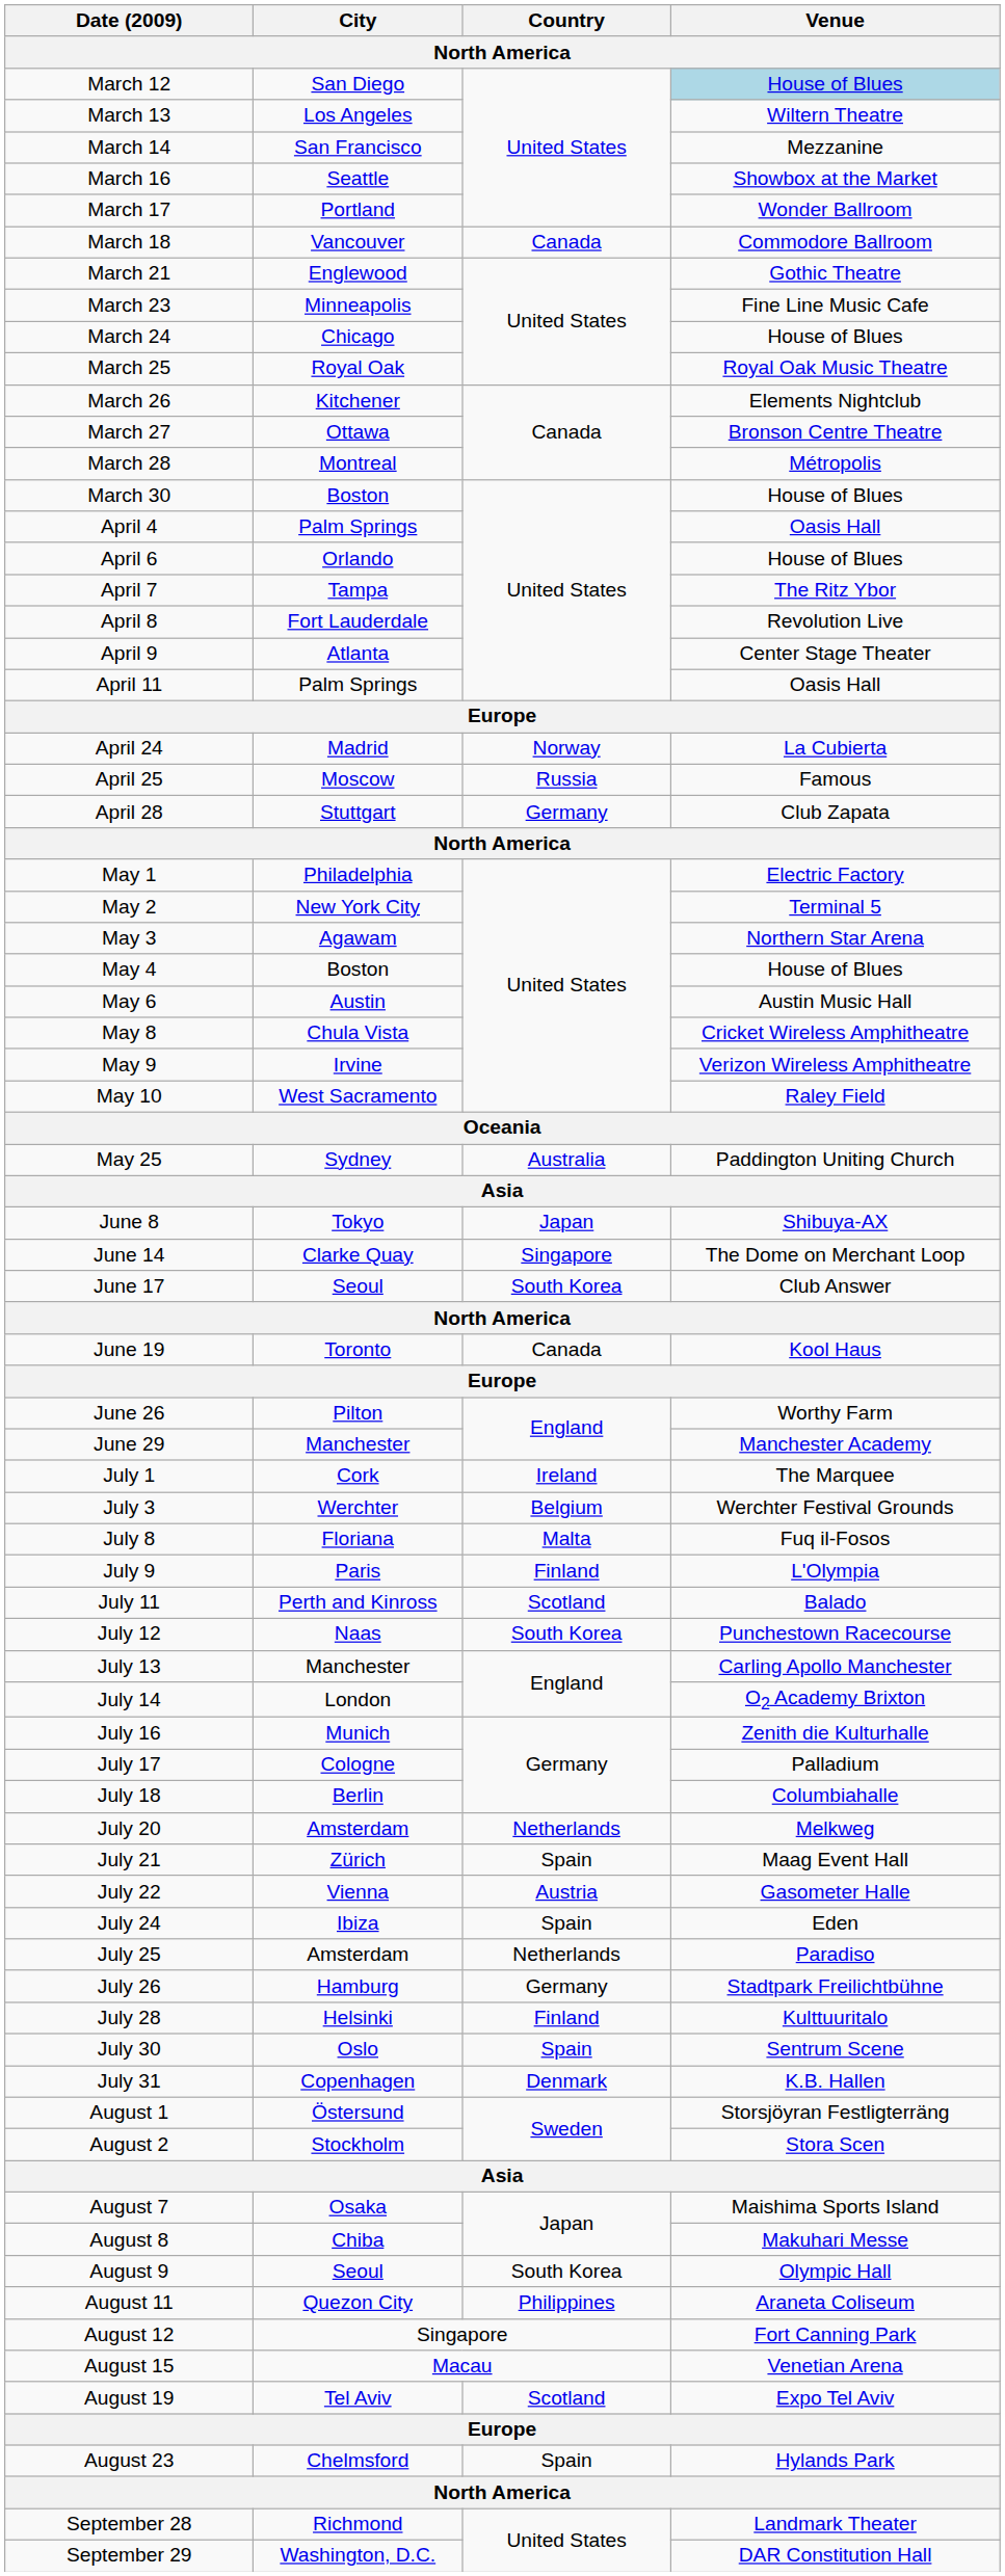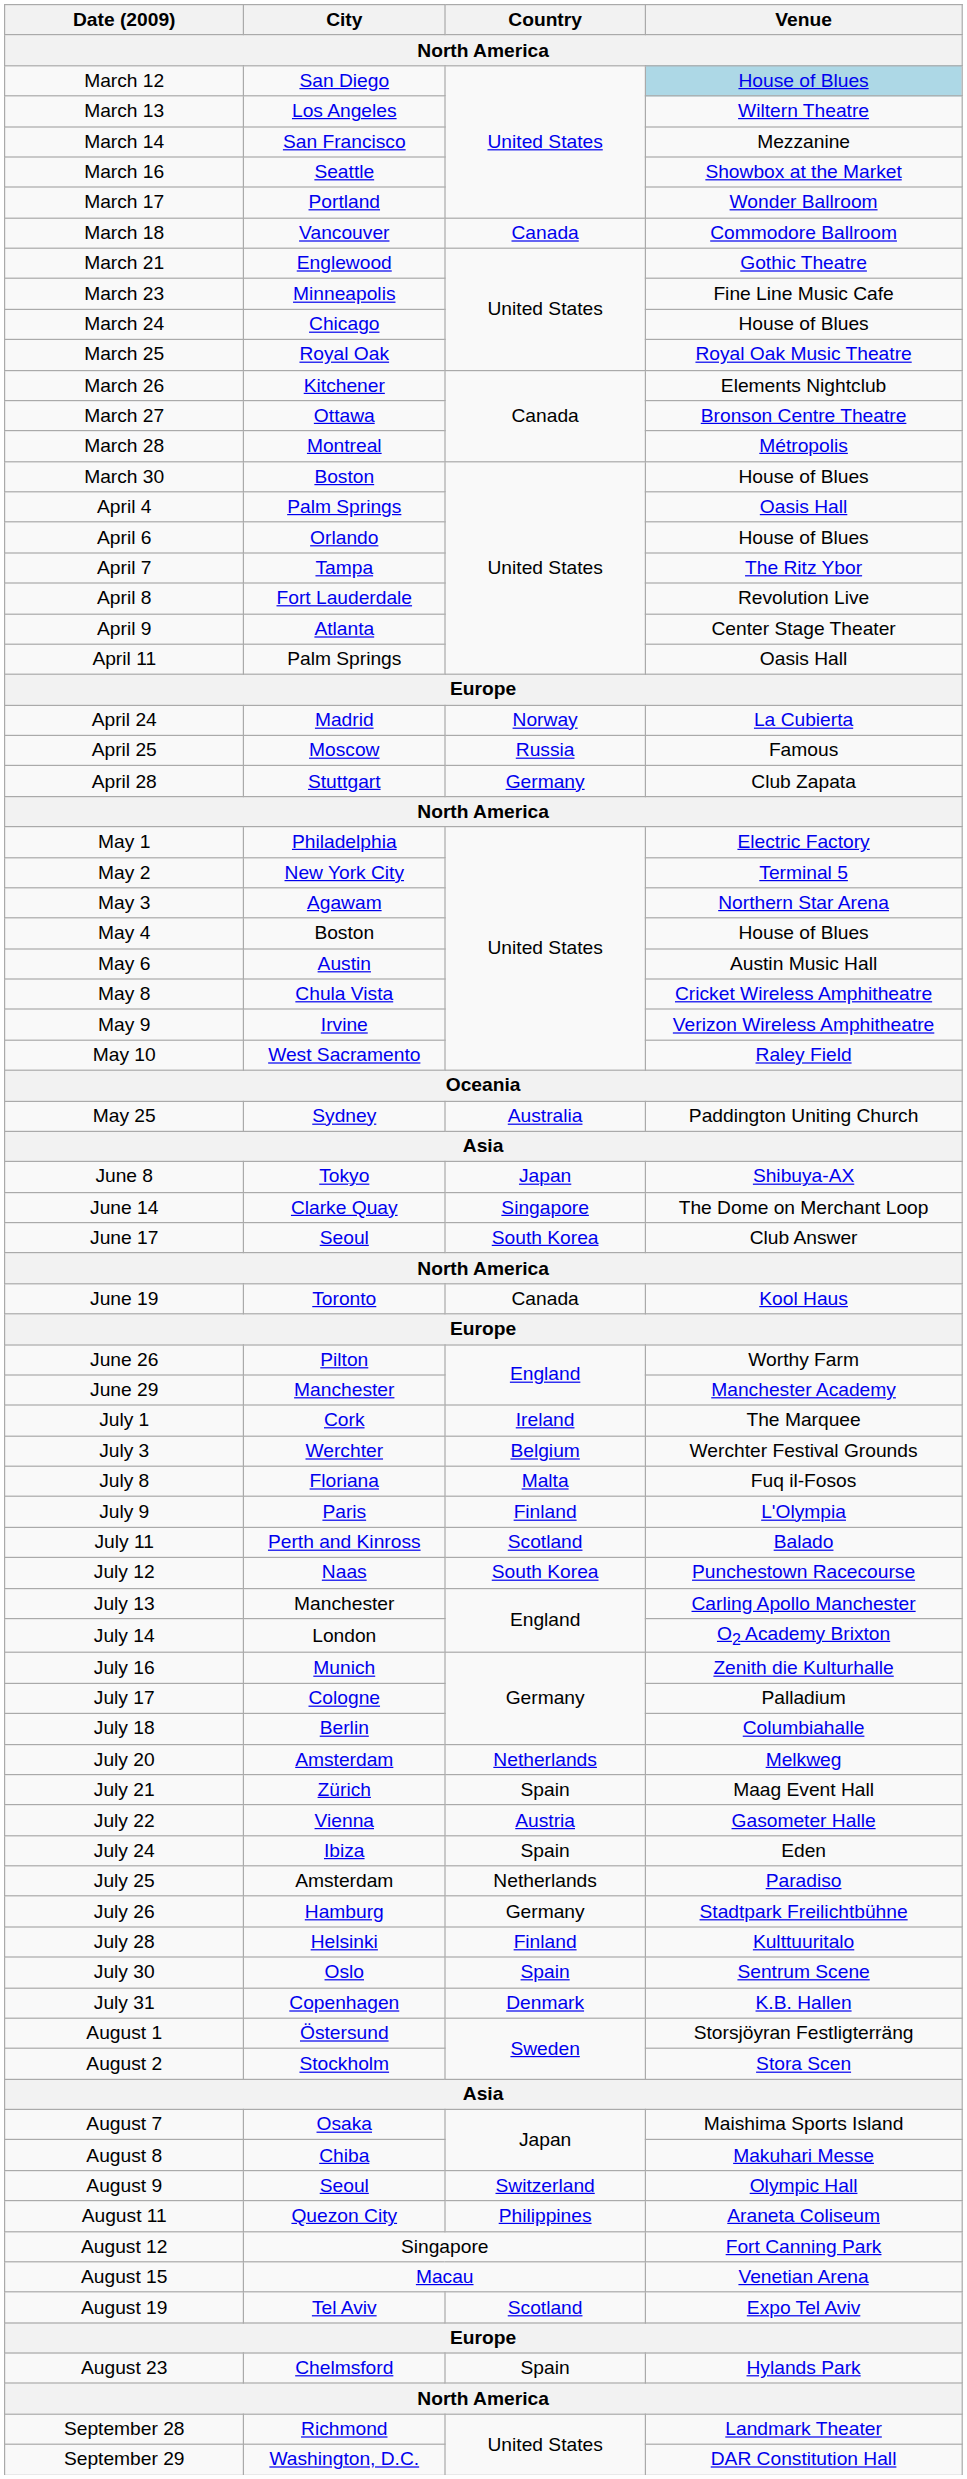 <table class="wikitable plainrowheaders" style="text-align:center;">
 <tr>
 <th scope="col" style="width:12em;">Date (2009)</th>
 <th scope="col" style="width:10em;">City</th>
 <th scope="col" style="width:10em;">Country</th>
 <th scope="col" style="width:16em;">Venue</th>
 </tr>
 <tr>
 <th colspan="4">North America</th>
 </tr>
 <tr>
 <td>March 12</td>
 <td><a href='#'>San Diego</a></td>
 <td rowspan="5"><a href='#'>United States</a></td>
 <td style="background: lightblue;"><a href='#'>House of Blues</a></td>
 </tr>
 <tr>
 <td>March 13</td>
 <td><a href='#'>Los Angeles</a></td>
 <td><a href='#'>Wiltern Theatre</a></td>
 </tr>
 <tr>
 <td>March 14</td>
 <td><a href='#'>San Francisco</a></td>
 <td>Mezzanine<br></td>
 </tr>
 <tr>
 <td>March 16</td>
 <td><a href='#'>Seattle</a></td>
 <td><a href='#'>Showbox at the Market</a></td>
 </tr>
 <tr>
 <td>March 17</td>
 <td><a href='#'>Portland</a></td>
 <td><a href='#'>Wonder Ballroom</a></td>
 </tr>
 <tr>
 <td>March 18</td>
 <td><a href='#'>Vancouver</a></td>
 <td><a href='#'>Canada</a></td>
 <td><a href='#'>Commodore Ballroom</a></td>
 </tr>
 <tr>
 <td>March 21</td>
 <td><a href='#'>Englewood</a></td>
 <td rowspan="4">United States</td>
 <td><a href='#'>Gothic Theatre</a></td>
 </tr>
 <tr>
 <td>March 23</td>
 <td><a href='#'>Minneapolis</a></td>
 <td>Fine Line Music Cafe</td>
 </tr>
 <tr>
 <td>March 24</td>
 <td><a href='#'>Chicago</a></td>
 <td>House of Blues<br></td>
 </tr>
 <tr>
 <td>March 25</td>
 <td><a href='#'>Royal Oak</a></td>
 <td><a href='#'>Royal Oak Music Theatre</a></td>
 </tr>
 <tr>
 <td>March 26</td>
 <td><a href='#'>Kitchener</a></td>
 <td rowspan="3">Canada</td>
 <td>Elements Nightclub</td>
 </tr>
 <tr>
 <td>March 27</td>
 <td><a href='#'>Ottawa</a></td>
 <td><a href='#'>Bronson Centre Theatre</a></td>
 </tr>
 <tr>
 <td>March 28</td>
 <td><a href='#'>Montreal</a></td>
 <td><a href='#'>Métropolis</a></td>
 </tr>
 <tr>
 <td>March 30</td>
 <td><a href='#'>Boston</a></td>
 <td rowspan="7">United States</td>
 <td>House of Blues</td>
 </tr>
 <tr>
 <td>April 4</td>
 <td><a href='#'>Palm Springs</a></td>
 <td><a href='#'>Oasis Hall</a></td>
 </tr>
 <tr>
 <td>April 6</td>
 <td><a href='#'>Orlando</a></td>
 <td>House of Blues</td>
 </tr>
 <tr>
 <td>April 7</td>
 <td><a href='#'>Tampa</a></td>
 <td><a href='#'>The Ritz Ybor</a></td>
 </tr>
 <tr>
 <td>April 8</td>
 <td><a href='#'>Fort Lauderdale</a></td>
 <td>Revolution Live</td>
 </tr>
 <tr>
 <td>April 9</td>
 <td><a href='#'>Atlanta</a></td>
 <td>Center Stage Theater</td>
 </tr>
 <tr>
 <td>April 11</td>
 <td>Palm Springs</td>
 <td>Oasis Hall</td>
 </tr>
 <tr>
 <th colspan="4">Europe</th>
 </tr>
 <tr>
 <td>April 24</td>
 <td><a href='#'>Madrid</a></td>
 <td><a href='#'>Norway</a></td>
 <td><a href='#'>La Cubierta</a></td>
 </tr>
 <tr>
 <td>April 25</td>
 <td><a href='#'>Moscow</a></td>
 <td><a href='#'>Russia</a></td>
 <td>Famous</td>
 </tr>
 <tr>
 <td>April 28</td>
 <td><a href='#'>Stuttgart</a></td>
 <td><a href='#'>Germany</a></td>
 <td>Club Zapata</td>
 </tr>
 <tr>
 <th colspan="4">North America</th>
 </tr>
 <tr>
 <td>May 1</td>
 <td><a href='#'>Philadelphia</a></td>
 <td rowspan="8">United States</td>
 <td><a href='#'>Electric Factory</a></td>
 </tr>
 <tr>
 <td>May 2</td>
 <td><a href='#'>New York City</a></td>
 <td><a href='#'>Terminal 5</a><br></td>
 </tr>
 <tr>
 <td>May 3</td>
 <td><a href='#'>Agawam</a></td>
 <td><a href='#'>Northern Star Arena</a></td>
 </tr>
 <tr>
 <td>May 4</td>
 <td>Boston</td>
 <td>House of Blues</td>
 </tr>
 <tr>
 <td>May 6</td>
 <td><a href='#'>Austin</a></td>
 <td>Austin Music Hall</td>
 </tr>
 <tr>
 <td>May 8</td>
 <td><a href='#'>Chula Vista</a></td>
 <td><a href='#'>Cricket Wireless Amphitheatre</a></td>
 </tr>
 <tr>
 <td>May 9</td>
 <td><a href='#'>Irvine</a></td>
 <td><a href='#'>Verizon Wireless Amphitheatre</a></td>
 </tr>
 <tr>
 <td>May 10</td>
 <td><a href='#'>West Sacramento</a></td>
 <td><a href='#'>Raley Field</a></td>
 </tr>
 <tr>
 <th colspan="4">Oceania</th>
 </tr>
 <tr>
 <td>May 25</td>
 <td><a href='#'>Sydney</a></td>
 <td><a href='#'>Australia</a></td>
 <td>Paddington Uniting Church</td>
 </tr>
 <tr>
 <th colspan="4">Asia</th>
 </tr>
 <tr>
 <td>June 8</td>
 <td><a href='#'>Tokyo</a></td>
 <td><a href='#'>Japan</a></td>
 <td><a href='#'>Shibuya-AX</a></td>
 </tr>
 <tr>
 <td>June 14</td>
 <td><a href='#'>Clarke Quay</a></td>
 <td><a href='#'>Singapore</a></td>
 <td>The Dome on Merchant Loop</td>
 </tr>
 <tr>
 <td>June 17</td>
 <td><a href='#'>Seoul</a></td>
 <td><a href='#'>South Korea</a></td>
 <td>Club Answer</td>
 </tr>
 <tr>
 <th colspan="4">North America</th>
 </tr>
 <tr>
 <td>June 19</td>
 <td><a href='#'>Toronto</a></td>
 <td>Canada</td>
 <td><a href='#'>Kool Haus</a></td>
 </tr>
 <tr>
 <th colspan="4">Europe</th>
 </tr>
 <tr>
 <td>June 26</td>
 <td><a href='#'>Pilton</a></td>
 <td rowspan="2"><a href='#'>England</a></td>
 <td>Worthy Farm</td>
 </tr>
 <tr>
 <td>June 29</td>
 <td><a href='#'>Manchester</a></td>
 <td><a href='#'>Manchester Academy</a></td>
 </tr>
 <tr>
 <td>July 1</td>
 <td><a href='#'>Cork</a></td>
 <td><a href='#'>Ireland</a></td>
 <td>The Marquee</td>
 </tr>
 <tr>
 <td>July 3</td>
 <td><a href='#'>Werchter</a></td>
 <td><a href='#'>Belgium</a></td>
 <td>Werchter Festival Grounds</td>
 </tr>
 <tr>
 <td>July 8</td>
 <td><a href='#'>Floriana</a></td>
 <td><a href='#'>Malta</a></td>
 <td>Fuq il-Fosos</td>
 </tr>
 <tr>
 <td>July 9</td>
 <td><a href='#'>Paris</a></td>
 <td><a href='#'>Finland</a></td>
 <td><a href='#'>L'Olympia</a></td>
 </tr>
 <tr>
 <td>July 11</td>
 <td><a href='#'>Perth and Kinross</a></td>
 <td><a href='#'>Scotland</a></td>
 <td><a href='#'>Balado</a></td>
 </tr>
 <tr>
 <td>July 12</td>
 <td><a href='#'>Naas</a></td>
 <td><a href='#'>South Korea</a></td>
 <td><a href='#'>Punchestown Racecourse</a></td>
 </tr>
 <tr>
 <td>July 13</td>
 <td>Manchester</td>
 <td rowspan="2">England</td>
 <td><a href='#'>Carling Apollo Manchester</a></td>
 </tr>
 <tr>
 <td>July 14</td>
 <td>London</td>
 <td><a href='#'>O<sub>2</sub> Academy Brixton</a></td>
 </tr>
 <tr>
 <td>July 16</td>
 <td><a href='#'>Munich</a></td>
 <td rowspan="3">Germany</td>
 <td><a href='#'>Zenith die Kulturhalle</a></td>
 </tr>
 <tr>
 <td>July 17</td>
 <td><a href='#'>Cologne</a></td>
 <td>Palladium</td>
 </tr>
 <tr>
 <td>July 18</td>
 <td><a href='#'>Berlin</a></td>
 <td><a href='#'>Columbiahalle</a></td>
 </tr>
 <tr>
 <td>July 20</td>
 <td><a href='#'>Amsterdam</a></td>
 <td><a href='#'>Netherlands</a></td>
 <td><a href='#'>Melkweg</a></td>
 </tr>
 <tr>
 <td>July 21</td>
 <td><a href='#'>Zürich</a></td>
 <td>Spain</td>
 <td>Maag Event Hall</td>
 </tr>
 <tr>
 <td>July 22</td>
 <td><a href='#'>Vienna</a></td>
 <td><a href='#'>Austria</a></td>
 <td><a href='#'>Gasometer Halle</a></td>
 </tr>
 <tr>
 <td>July 24</td>
 <td><a href='#'>Ibiza</a></td>
 <td>Spain</td>
 <td>Eden</td>
 </tr>
 <tr>
 <td>July 25</td>
 <td>Amsterdam</td>
 <td>Netherlands</td>
 <td><a href='#'>Paradiso</a></td>
 </tr>
 <tr>
 <td>July 26</td>
 <td><a href='#'>Hamburg</a></td>
 <td>Germany</td>
 <td><a href='#'>Stadtpark Freilichtbühne</a></td>
 </tr>
 <tr>
 <td>July 28</td>
 <td><a href='#'>Helsinki</a></td>
 <td><a href='#'>Finland</a></td>
 <td><a href='#'>Kulttuuritalo</a></td>
 </tr>
 <tr>
 <td>July 30</td>
 <td><a href='#'>Oslo</a></td>
 <td><a href='#'>Spain</a></td>
 <td><a href='#'>Sentrum Scene</a></td>
 </tr>
 <tr>
 <td>July 31</td>
 <td><a href='#'>Copenhagen</a></td>
 <td><a href='#'>Denmark</a></td>
 <td><a href='#'>K.B. Hallen</a></td>
 </tr>
 <tr>
 <td>August 1</td>
 <td><a href='#'>Östersund</a></td>
 <td rowspan="2"><a href='#'>Sweden</a></td>
 <td>Storsjöyran Festligterräng</td>
 </tr>
 <tr>
 <td>August 2</td>
 <td><a href='#'>Stockholm</a></td>
 <td><a href='#'>Stora Scen</a></td>
 </tr>
 <tr>
 <th colspan="4">Asia</th>
 </tr>
 <tr>
 <td>August 7</td>
 <td><a href='#'>Osaka</a></td>
 <td rowspan="2">Japan</td>
 <td>Maishima Sports Island</td>
 </tr>
 <tr>
 <td>August 8</td>
 <td><a href='#'>Chiba</a></td>
 <td><a href='#'>Makuhari Messe</a></td>
 </tr>
 <tr>
 <td>August 9</td>
 <td><a href='#'>Seoul</a></td>
-<td>South Korea</td>
+<td><a href='#'>Switzerland</a></td>
 <td><a href='#'>Olympic Hall</a></td>
 </tr>
 <tr>
 <td>August 11</td>
 <td><a href='#'>Quezon City</a></td>
 <td><a href='#'>Philippines</a></td>
 <td><a href='#'>Araneta Coliseum</a></td>
 </tr>
 <tr>
 <td>August 12</td>
 <td colspan="2">Singapore</td>
 <td><a href='#'>Fort Canning Park</a></td>
 </tr>
 <tr>
 <td>August 15</td>
 <td colspan="2"><a href='#'>Macau</a></td>
 <td><a href='#'>Venetian Arena</a></td>
 </tr>
 <tr>
 <td>August 19</td>
 <td><a href='#'>Tel Aviv</a></td>
 <td><a href='#'>Scotland</a></td>
 <td><a href='#'>Expo Tel Aviv</a></td>
 </tr>
 <tr>
 <th colspan="4">Europe</th>
 </tr>
 <tr>
 <td>August 23</td>
 <td><a href='#'>Chelmsford</a></td>
 <td>Spain</td>
 <td><a href='#'>Hylands Park</a></td>
 </tr>
 <tr>
 <th colspan="4">North America</th>
 </tr>
 <tr>
 <td>September 28</td>
 <td><a href='#'>Richmond</a></td>
 <td rowspan="2">United States</td>
 <td><a href='#'>Landmark Theater</a></td>
 </tr>
 <tr>
 <td>September 29</td>
 <td><a href='#'>Washington, D.C.</a></td>
 <td><a href='#'>DAR Constitution Hall</a></td>
 </tr>
 </table>
